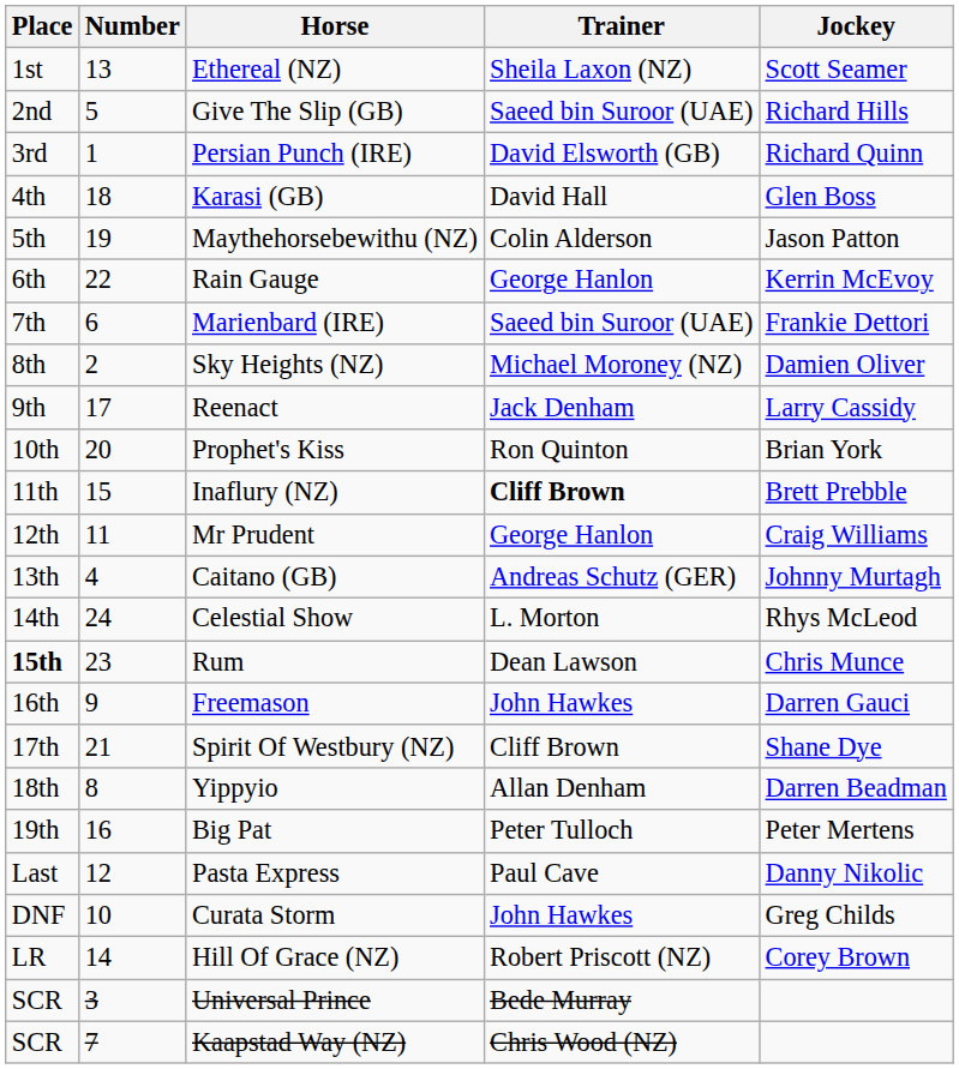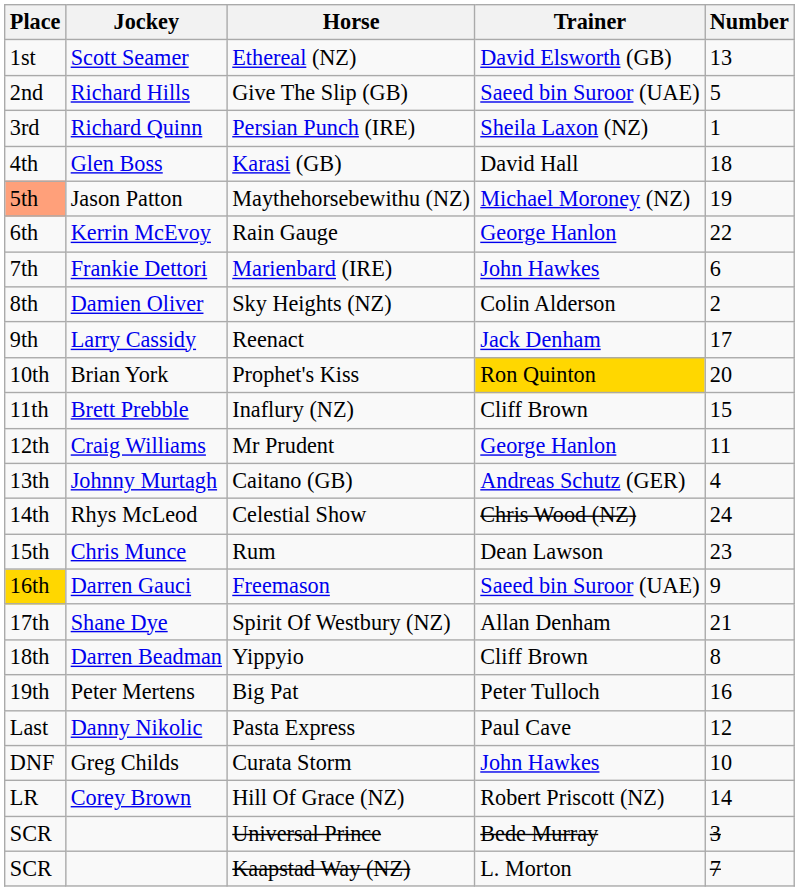 <table class="wikitable sortable">
 <tr>
 <th>Place</th>
-<th>Number</th>
+<th>Jockey</th>
 <th>Horse</th>
 <th>Trainer</th>
-<th>Jockey</th>
+<th>Number</th>
 </tr>
 <tr>
 <td>1st</td>
+<td><a href='#'>Scott Seamer</a></td>
+<td><a href='#'>Ethereal</a> (NZ)</td>
+<td><a href='#'>David Elsworth</a> (GB)</td>
 <td>13</td>
-<td><a href='#'>Ethereal</a> (NZ)</td>
-<td><a href='#'>Sheila Laxon</a> (NZ)</td>
-<td><a href='#'>Scott Seamer</a></td>
 </tr>
 <tr>
 <td>2nd</td>
-<td>5</td>
+<td><a href='#'>Richard Hills</a></td>
 <td>Give The Slip (GB)</td>
 <td><a href='#'>Saeed bin Suroor</a> (UAE)</td>
-<td><a href='#'>Richard Hills</a></td>
+<td>5</td>
 </tr>
 <tr>
 <td>3rd</td>
+<td><a href='#'>Richard Quinn</a></td>
+<td><a href='#'>Persian Punch</a> (IRE)</td>
+<td><a href='#'>Sheila Laxon</a> (NZ)</td>
 <td>1</td>
-<td><a href='#'>Persian Punch</a> (IRE)</td>
-<td><a href='#'>David Elsworth</a> (GB)</td>
-<td><a href='#'>Richard Quinn</a></td>
 </tr>
 <tr>
 <td>4th</td>
-<td>18</td>
+<td><a href='#'>Glen Boss</a></td>
 <td><a href='#'>Karasi</a> (GB)</td>
 <td>David Hall</td>
-<td><a href='#'>Glen Boss</a></td>
+<td>18</td>
 </tr>
 <tr>
-<td>5th</td>
+<td style="background: lightsalmon;">5th</td>
+<td>Jason Patton</td>
+<td>Maythehorsebewithu (NZ)</td>
+<td><a href='#'>Michael Moroney</a> (NZ)</td>
 <td>19</td>
-<td>Maythehorsebewithu (NZ)</td>
-<td>Colin Alderson</td>
-<td>Jason Patton</td>
 </tr>
 <tr>
 <td>6th</td>
-<td>22</td>
+<td><a href='#'>Kerrin McEvoy</a></td>
 <td>Rain Gauge</td>
 <td><a href='#'>George Hanlon</a></td>
-<td><a href='#'>Kerrin McEvoy</a></td>
+<td>22</td>
 </tr>
 <tr>
 <td>7th</td>
+<td><a href='#'>Frankie Dettori</a></td>
+<td><a href='#'>Marienbard</a> (IRE)</td>
+<td><a href='#'>John Hawkes</a></td>
 <td>6</td>
-<td><a href='#'>Marienbard</a> (IRE)</td>
-<td><a href='#'>Saeed bin Suroor</a> (UAE)</td>
-<td><a href='#'>Frankie Dettori</a></td>
 </tr>
 <tr>
 <td>8th</td>
+<td><a href='#'>Damien Oliver</a></td>
+<td>Sky Heights (NZ)</td>
+<td>Colin Alderson</td>
 <td>2</td>
-<td>Sky Heights (NZ)</td>
-<td><a href='#'>Michael Moroney</a> (NZ)</td>
-<td><a href='#'>Damien Oliver</a></td>
 </tr>
 <tr>
 <td>9th</td>
-<td>17</td>
+<td><a href='#'>Larry Cassidy</a></td>
 <td>Reenact</td>
 <td><a href='#'>Jack Denham</a></td>
-<td><a href='#'>Larry Cassidy</a></td>
+<td>17</td>
 </tr>
 <tr>
 <td>10th</td>
+<td>Brian York</td>
+<td>Prophet's Kiss</td>
+<td style="background: gold;">Ron Quinton</td>
 <td>20</td>
-<td>Prophet's Kiss</td>
-<td>Ron Quinton</td>
-<td>Brian York</td>
 </tr>
 <tr>
 <td>11th</td>
+<td><a href='#'>Brett Prebble</a></td>
+<td>Inaflury (NZ)</td>
+<td>Cliff Brown</td>
 <td>15</td>
-<td>Inaflury (NZ)</td>
-<td><strong>Cliff Brown</strong></td>
-<td><a href='#'>Brett Prebble</a></td>
 </tr>
 <tr>
 <td>12th</td>
-<td>11</td>
+<td><a href='#'>Craig Williams</a></td>
 <td>Mr Prudent</td>
 <td><a href='#'>George Hanlon</a></td>
-<td><a href='#'>Craig Williams</a></td>
+<td>11</td>
 </tr>
 <tr>
 <td>13th</td>
-<td>4</td>
+<td><a href='#'>Johnny Murtagh</a></td>
 <td>Caitano (GB)</td>
 <td><a href='#'>Andreas Schutz</a> (GER)</td>
-<td><a href='#'>Johnny Murtagh</a></td>
+<td>4</td>
 </tr>
 <tr>
 <td>14th</td>
+<td>Rhys McLeod</td>
+<td>Celestial Show</td>
+<td><s>Chris Wood (NZ)</s></td>
 <td>24</td>
-<td>Celestial Show</td>
-<td>L. Morton</td>
-<td>Rhys McLeod</td>
 </tr>
 <tr>
-<td><strong>15th</strong></td>
-<td>23</td>
+<td>15th</td>
+<td><a href='#'>Chris Munce</a></td>
 <td>Rum</td>
 <td>Dean Lawson</td>
-<td><a href='#'>Chris Munce</a></td>
+<td>23</td>
 </tr>
 <tr>
-<td>16th</td>
+<td style="background: gold;">16th</td>
+<td><a href='#'>Darren Gauci</a></td>
+<td><a href='#'>Freemason</a></td>
+<td><a href='#'>Saeed bin Suroor</a> (UAE)</td>
 <td>9</td>
-<td><a href='#'>Freemason</a></td>
-<td><a href='#'>John Hawkes</a></td>
-<td><a href='#'>Darren Gauci</a></td>
 </tr>
 <tr>
 <td>17th</td>
+<td><a href='#'>Shane Dye</a></td>
+<td>Spirit Of Westbury (NZ)</td>
+<td>Allan Denham</td>
 <td>21</td>
-<td>Spirit Of Westbury (NZ)</td>
-<td>Cliff Brown</td>
-<td><a href='#'>Shane Dye</a></td>
 </tr>
 <tr>
 <td>18th</td>
+<td><a href='#'>Darren Beadman</a></td>
+<td>Yippyio</td>
+<td>Cliff Brown</td>
 <td>8</td>
-<td>Yippyio</td>
-<td>Allan Denham</td>
-<td><a href='#'>Darren Beadman</a></td>
 </tr>
 <tr>
 <td>19th</td>
-<td>16</td>
+<td>Peter Mertens</td>
 <td>Big Pat</td>
 <td>Peter Tulloch</td>
-<td>Peter Mertens</td>
+<td>16</td>
 </tr>
 <tr>
 <td>Last</td>
-<td>12</td>
+<td><a href='#'>Danny Nikolic</a></td>
 <td>Pasta Express</td>
 <td>Paul Cave</td>
-<td><a href='#'>Danny Nikolic</a></td>
+<td>12</td>
 </tr>
 <tr>
 <td>DNF</td>
-<td>10</td>
+<td>Greg Childs</td>
 <td>Curata Storm</td>
 <td><a href='#'>John Hawkes</a></td>
-<td>Greg Childs</td>
+<td>10</td>
 </tr>
 <tr>
 <td>LR</td>
-<td>14</td>
+<td><a href='#'>Corey Brown</a></td>
 <td>Hill Of Grace (NZ)</td>
 <td>Robert Priscott (NZ)</td>
-<td><a href='#'>Corey Brown</a></td>
+<td>14</td>
 </tr>
 <tr>
 <td>SCR</td>
-<td><s>3</s></td>
+<td></td>
 <td><s>Universal Prince</s></td>
 <td><s>Bede Murray</s></td>
-<td></td>
+<td><s>3</s></td>
 </tr>
 <tr>
 <td>SCR</td>
+<td></td>
+<td><s>Kaapstad Way (NZ)</s></td>
+<td>L. Morton</td>
 <td><s>7</s></td>
-<td><s>Kaapstad Way (NZ)</s></td>
-<td><s>Chris Wood (NZ)</s></td>
-<td></td>
 </tr>
 </table>
